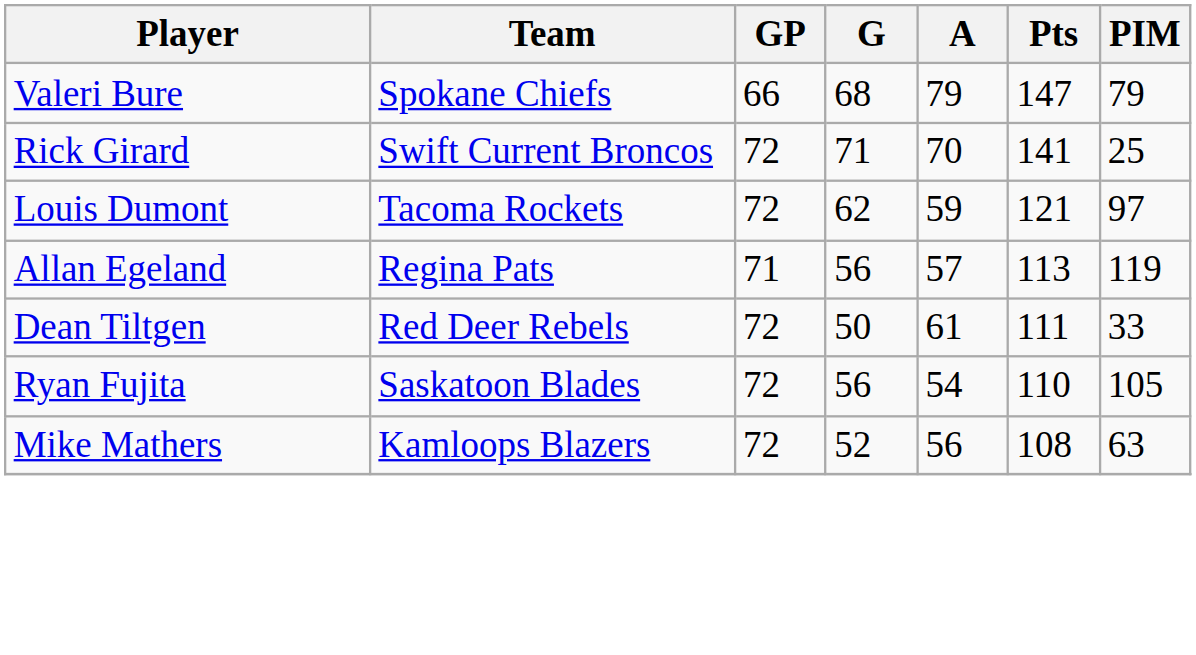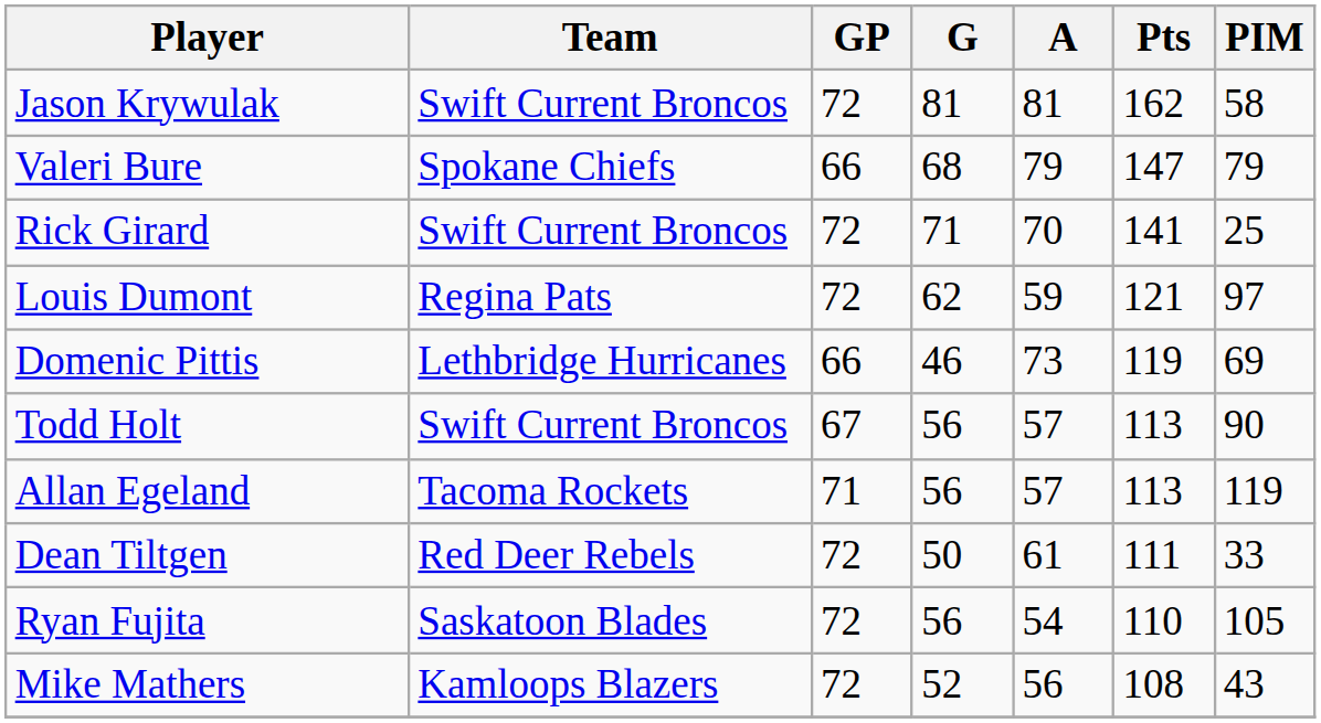 <table class="wikitable">
 <tr>
 <th width="30%">Player</th>
 <th width="30%">Team</th>
 <th width="7.5%">GP</th>
 <th width="7.5%">G</th>
 <th width="7.5%">A</th>
 <th width="7.5%">Pts</th>
 <th width="7.5%">PIM</th>
+</tr>
+<tr>
+<td><a href='#'>Jason Krywulak</a></td>
+<td><a href='#'>Swift Current Broncos</a></td>
+<td>72</td>
+<td>81</td>
+<td>81</td>
+<td>162</td>
+<td>58</td>
 </tr>
 <tr>
 <td><a href='#'>Valeri Bure</a></td>
 <td><a href='#'>Spokane Chiefs</a></td>
 <td>66</td>
 <td>68</td>
 <td>79</td>
 <td>147</td>
 <td>79</td>
 </tr>
 <tr>
 <td><a href='#'>Rick Girard</a></td>
 <td><a href='#'>Swift Current Broncos</a></td>
 <td>72</td>
 <td>71</td>
 <td>70</td>
 <td>141</td>
 <td>25</td>
 </tr>
 <tr>
 <td><a href='#'>Louis Dumont</a></td>
-<td><a href='#'>Tacoma Rockets</a></td>
+<td><a href='#'>Regina Pats</a></td>
 <td>72</td>
 <td>62</td>
 <td>59</td>
 <td>121</td>
 <td>97</td>
 </tr>
 <tr>
+<td><a href='#'>Domenic Pittis</a></td>
+<td><a href='#'>Lethbridge Hurricanes</a></td>
+<td>66</td>
+<td>46</td>
+<td>73</td>
+<td>119</td>
+<td>69</td>
+</tr>
+<tr>
+<td><a href='#'>Todd Holt</a></td>
+<td><a href='#'>Swift Current Broncos</a></td>
+<td>67</td>
+<td>56</td>
+<td>57</td>
+<td>113</td>
+<td>90</td>
+</tr>
+<tr>
 <td><a href='#'>Allan Egeland</a></td>
-<td><a href='#'>Regina Pats</a></td>
+<td><a href='#'>Tacoma Rockets</a></td>
 <td>71</td>
 <td>56</td>
 <td>57</td>
 <td>113</td>
 <td>119</td>
 </tr>
 <tr>
 <td><a href='#'>Dean Tiltgen</a></td>
 <td><a href='#'>Red Deer Rebels</a></td>
 <td>72</td>
 <td>50</td>
 <td>61</td>
 <td>111</td>
 <td>33</td>
 </tr>
 <tr>
 <td><a href='#'>Ryan Fujita</a></td>
 <td><a href='#'>Saskatoon Blades</a></td>
 <td>72</td>
 <td>56</td>
 <td>54</td>
 <td>110</td>
 <td>105</td>
 </tr>
 <tr>
 <td><a href='#'>Mike Mathers</a></td>
 <td><a href='#'>Kamloops Blazers</a></td>
 <td>72</td>
 <td>52</td>
 <td>56</td>
 <td>108</td>
-<td>63</td>
+<td>43</td>
 </tr>
 <tr>
 </tr>
 </table>
